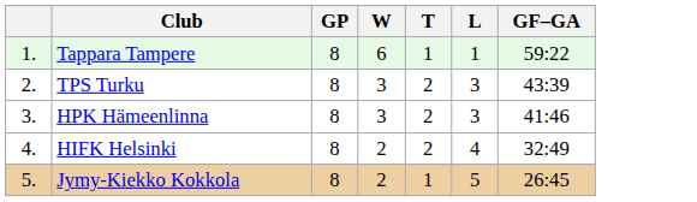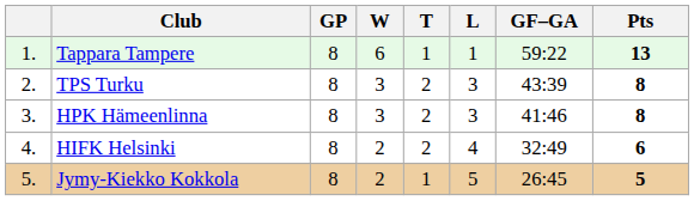 <table class="wikitable">
 <tr>
 <th width="30"></th>
 <th width="200">Club</th>
 <th width="30">GP</th>
 <th width="30">W</th>
 <th width="30">T</th>
 <th width="30">L</th>
 <th width="70">GF–GA</th>
+<th width="70">Pts</th>
 </tr>
 <tr bgcolor="#e6fae6" align="center">
 <td>1.</td>
 <td align="left"><a href='#'>Tappara Tampere</a></td>
 <td>8</td>
 <td>6</td>
 <td>1</td>
 <td>1</td>
 <td>59:22</td>
+<td><strong>13</strong></td>
 </tr>
 <tr bgcolor="#FFFFFF" align="center">
 <td>2.</td>
 <td align="left"><a href='#'>TPS Turku</a></td>
 <td>8</td>
 <td>3</td>
 <td>2</td>
 <td>3</td>
 <td>43:39</td>
+<td><strong>8</strong></td>
 </tr>
 <tr bgcolor="#FFFFFF" align="center">
 <td>3.</td>
 <td align="left"><a href='#'>HPK Hämeenlinna</a></td>
 <td>8</td>
 <td>3</td>
 <td>2</td>
 <td>3</td>
 <td>41:46</td>
+<td><strong>8</strong></td>
 </tr>
 <tr bgcolor="#FFFFFF" align="center">
 <td>4.</td>
 <td align="left"><a href='#'>HIFK Helsinki</a></td>
 <td>8</td>
 <td>2</td>
 <td>2</td>
 <td>4</td>
 <td>32:49</td>
+<td><strong>6</strong></td>
 </tr>
 <tr bgcolor="#EECFA1" align="center">
 <td>5.</td>
 <td align="left"><a href='#'>Jymy-Kiekko Kokkola</a></td>
 <td>8</td>
 <td>2</td>
 <td>1</td>
 <td>5</td>
 <td>26:45</td>
+<td><strong>5</strong></td>
 </tr>
 </table>
